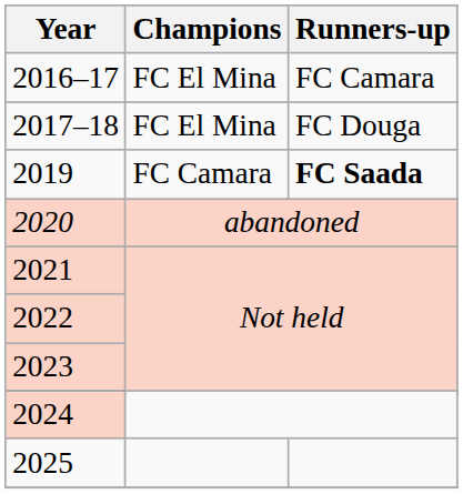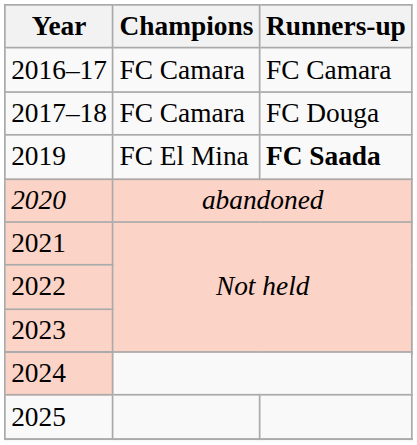 <table class="wikitable">
 <tr>
 <th>Year</th>
 <th>Champions</th>
 <th>Runners-up</th>
 </tr>
 <tr>
 <td>2016–17</td>
-<td>FC El Mina</td>
+<td>FC Camara</td>
 <td>FC Camara</td>
 </tr>
 <tr>
 <td>2017–18</td>
-<td>FC El Mina</td>
+<td>FC Camara</td>
 <td>FC Douga</td>
 </tr>
 <tr>
 <td>2019</td>
-<td>FC Camara</td>
+<td>FC El Mina</td>
 <td><strong>FC Saada</strong></td>
 </tr>
 <tr bgcolor=#fcd3c7>
 <td><em>2020</em></td>
 <td align=center colspan=2><em>abandoned </em></td>
 </tr>
 <tr bgcolor=#fcd3c7>
 <td>2021</td>
 <td align=center colspan=2 rowspan=4><em>Not held</em></td>
 </tr>
 <tr bgcolor=#fcd3c7>
 <td>2022</td>
 </tr>
 <tr bgcolor=#fcd3c7>
 <td>2023</td>
 </tr>
 <tr>
 </tr>
 <tr bgcolor=#fcd3c7>
 <td>2024</td>
 </tr>
 <tr>
 <td>2025</td>
 <td></td>
 <td></td>
 </tr>
 <tr>
 </tr>
 </table>
